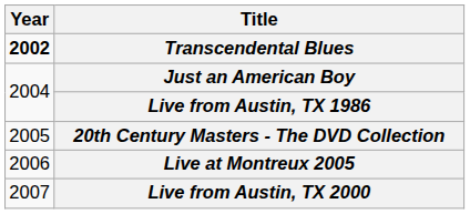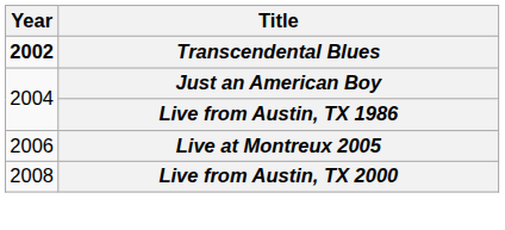 <table class="wikitable plainrowheaders">
 <tr>
 <th>Year</th>
 <th style="width:22em;">Title</th>
 </tr>
 <tr>
 <td><strong>2002</strong></td>
 <th scope="row"><em>Transcendental Blues</em></th>
 </tr>
 <tr>
 <td rowspan="2">2004</td>
 <th scope="row"><em>Just an American Boy</em></th>
 </tr>
 <tr>
 <th scope="row"><em>Live from Austin, TX 1986</em></th>
 </tr>
 <tr>
-<td>2005</td>
-<th scope="row"><em>20th Century Masters - The DVD Collection</em></th>
-</tr>
-<tr>
 <td>2006</td>
 <th scope="row"><em>Live at Montreux 2005</em></th>
 </tr>
 <tr>
-<td>2007</td>
+<td>2008</td>
 <th scope="row"><em>Live from Austin, TX 2000</em></th>
 </tr>
 </table>
